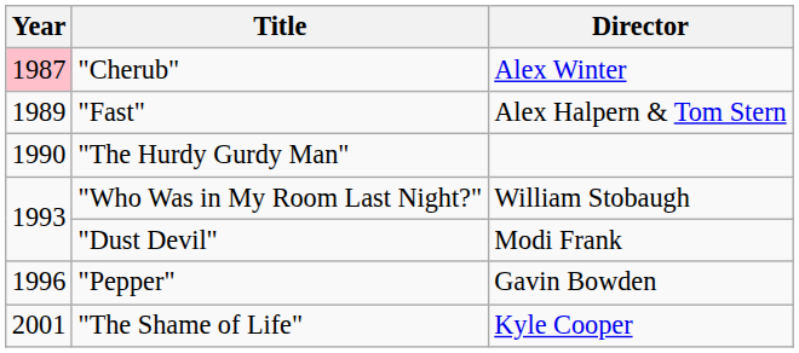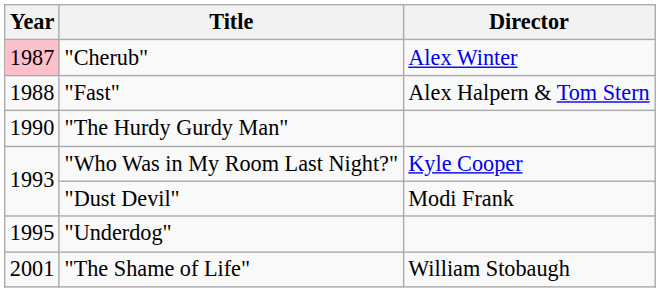 <table class="wikitable">
 <tr>
 <th>Year</th>
 <th>Title</th>
 <th>Director</th>
 </tr>
 <tr>
 <td style="background: pink;">1987</td>
 <td>"Cherub"</td>
 <td><a href='#'>Alex Winter</a></td>
 </tr>
 <tr>
-<td>1989</td>
+<td>1988</td>
 <td>"Fast"</td>
 <td>Alex Halpern & <a href='#'>Tom Stern</a></td>
 </tr>
 <tr>
 <td>1990</td>
 <td>"The Hurdy Gurdy Man"</td>
 <td></td>
 </tr>
 <tr>
 <td rowspan=2>1993</td>
 <td>"Who Was in My Room Last Night?"</td>
-<td>William Stobaugh</td>
+<td><a href='#'>Kyle Cooper</a></td>
 </tr>
 <tr>
 <td>"Dust Devil"</td>
 <td>Modi Frank</td>
 </tr>
 <tr>
-<td>1996</td>
-<td>"Pepper"</td>
-<td>Gavin Bowden</td>
+<td>1995</td>
+<td>"Underdog"</td>
+<td></td>
 </tr>
 <tr>
 <td>2001</td>
 <td>"The Shame of Life"</td>
-<td><a href='#'>Kyle Cooper</a></td>
+<td>William Stobaugh</td>
 </tr>
 </table>
